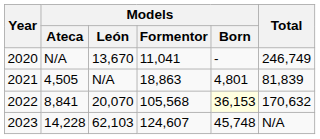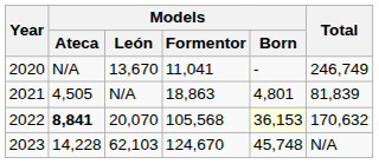 <table class="wikitable">
 <tr>
 <th rowspan="2">Year</th>
 <th colspan="4">Models</th>
 <th rowspan="2">Total</th>
 </tr>
 <tr>
 <th>Ateca</th>
 <th>León</th>
 <th>Formentor</th>
 <th>Born</th>
 </tr>
 <tr>
 <td>2020</td>
 <td>N/A</td>
 <td>13,670</td>
 <td>11,041</td>
 <td>-</td>
 <td>246,749</td>
 </tr>
 <tr>
 <td>2021</td>
 <td>4,505</td>
 <td>N/A</td>
 <td>18,863</td>
 <td>4,801</td>
 <td>81,839</td>
 </tr>
 <tr>
 <td>2022</td>
-<td>8,841</td>
+<td><strong>8,841</strong></td>
 <td>20,070</td>
 <td>105,568</td>
 <td style="background: lightyellow;">36,153</td>
 <td>170,632</td>
 </tr>
 <tr>
 <td>2023</td>
 <td>14,228</td>
 <td>62,103</td>
-<td>124,607</td>
+<td>124,670</td>
 <td>45,748</td>
 <td>N/A</td>
 </tr>
 </table>
